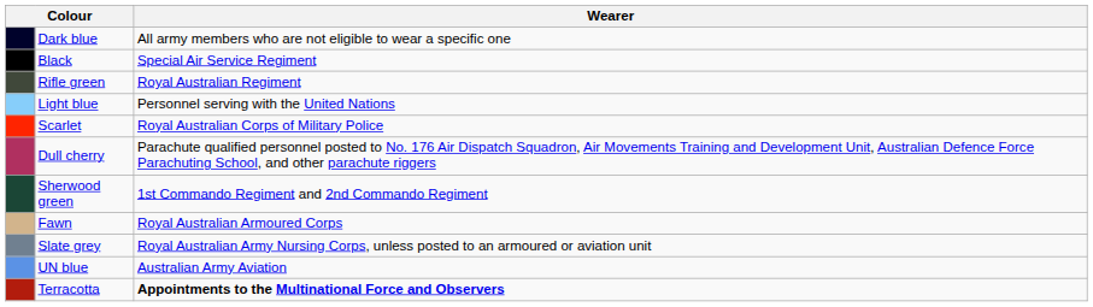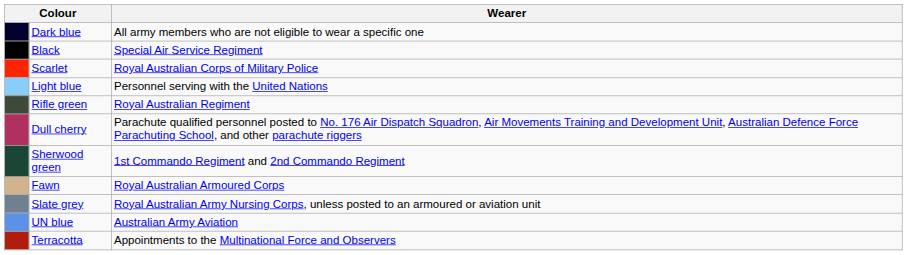 <table class="wikitable">
 <tr>
 <th colspan="2">Colour</th>
 <th>Wearer</th>
 </tr>
 <tr>
 <td style="background:#00022b;">      </td>
 <td><a href='#'>Dark blue</a></td>
 <td>All army members who are not eligible to wear a specific one</td>
 </tr>
 <tr>
 <td style="background:black;">      </td>
 <td><a href='#'>Black</a></td>
 <td><a href='#'>Special Air Service Regiment</a></td>
 </tr>
 <tr>
-<td style="background:#40483a;">      </td>
-<td><a href='#'>Rifle green</a></td>
-<td><a href='#'>Royal Australian Regiment</a></td>
+<td style="background:#FF2400;">      </td>
+<td><a href='#'>Scarlet</a></td>
+<td><a href='#'>Royal Australian Corps of Military Police</a></td>
 </tr>
 <tr>
 <td style="background:#87CEFA;">      </td>
 <td><a href='#'>Light blue</a></td>
 <td>Personnel serving with the <a href='#'>United Nations</a></td>
 </tr>
 <tr>
-<td style="background:#FF2400;">      </td>
-<td><a href='#'>Scarlet</a></td>
-<td><a href='#'>Royal Australian Corps of Military Police</a></td>
+<td style="background:#40483a;">      </td>
+<td><a href='#'>Rifle green</a></td>
+<td><a href='#'>Royal Australian Regiment</a></td>
 </tr>
 <tr>
 <td style="background:#B03060;">      </td>
 <td><a href='#'>Dull cherry</a></td>
 <td>Parachute qualified personnel posted to <a href='#'>No. 176 Air Dispatch Squadron</a>, <a href='#'>Air Movements Training and Development Unit</a>, <a href='#'>Australian Defence Force Parachuting School</a>, and other <a href='#'>parachute riggers</a></td>
 </tr>
 <tr>
 <td style="background:#1B4636;">      </td>
 <td><a href='#'>Sherwood green</a></td>
 <td><a href='#'>1st Commando Regiment</a> and <a href='#'>2nd Commando Regiment</a></td>
 </tr>
 <tr>
 <td style="background:tan;">      </td>
 <td><a href='#'>Fawn</a></td>
 <td><a href='#'>Royal Australian Armoured Corps</a></td>
 </tr>
 <tr>
 <td style="background:#708090;">      </td>
 <td><a href='#'>Slate grey</a></td>
 <td><a href='#'>Royal Australian Army Nursing Corps</a>, unless posted to an armoured or aviation unit</td>
 </tr>
 <tr>
 <td style="background:#5B92E5;">      </td>
 <td><a href='#'>UN blue</a></td>
 <td><a href='#'>Australian Army Aviation</a></td>
 </tr>
 <tr>
 <td style="background:#b21c0d">      </td>
 <td><a href='#'>Terracotta</a></td>
-<td><strong>Appointments to the <a href='#'>Multinational Force and Observers</a></strong></td>
+<td>Appointments to the <a href='#'>Multinational Force and Observers</a></td>
 </tr>
 </table>
